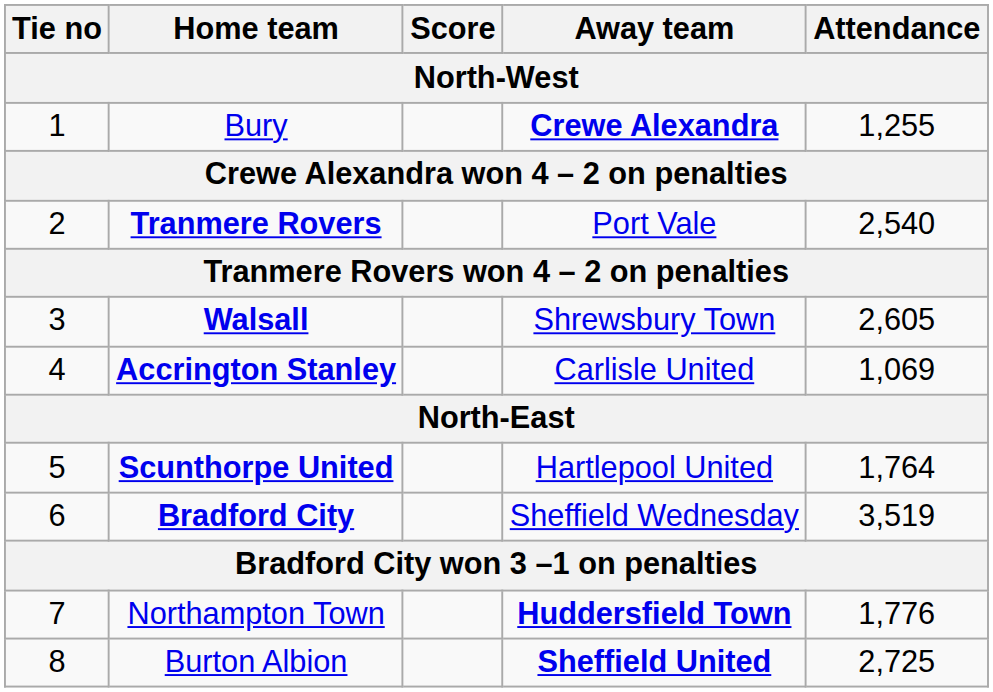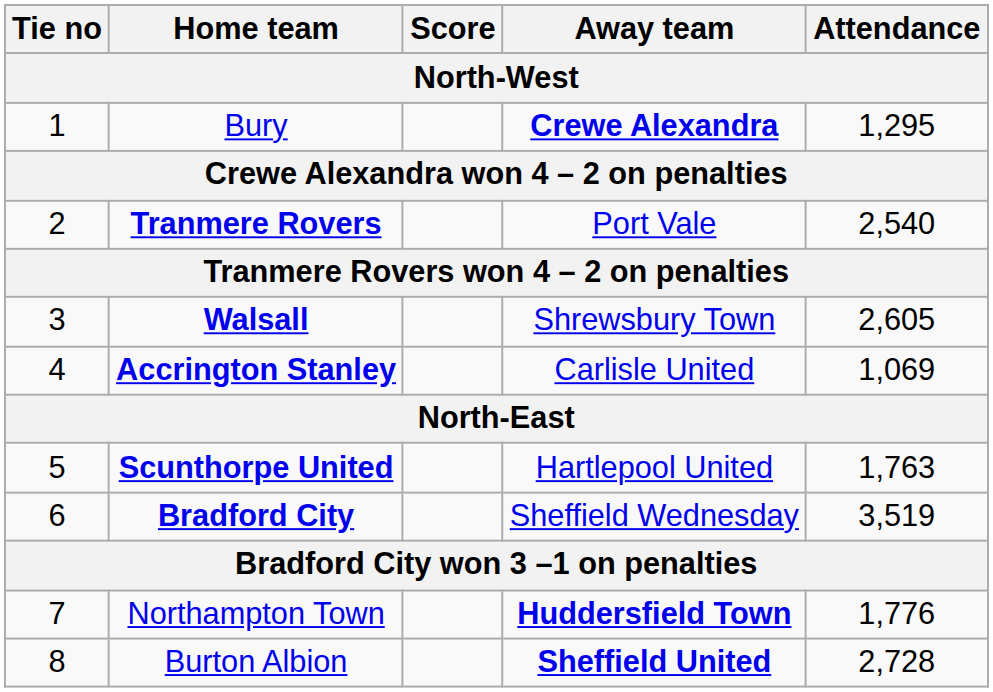 <table class="wikitable" style="text-align: center">
 <tr>
 <th>Tie no</th>
 <th>Home team</th>
 <th>Score</th>
 <th>Away team</th>
 <th>Attendance</th>
 </tr>
 <tr>
 <th colspan=5>North-West</th>
 </tr>
 <tr>
 <td>1</td>
 <td><a href='#'>Bury</a></td>
 <td></td>
 <td><strong><a href='#'>Crewe Alexandra</a></strong></td>
-<td>1,255</td>
+<td>1,295</td>
 </tr>
 <tr>
 <th colspan="5">Crewe Alexandra won 4 – 2 on penalties</th>
 </tr>
 <tr>
 <td>2</td>
 <td><strong><a href='#'>Tranmere Rovers</a></strong></td>
 <td></td>
 <td><a href='#'>Port Vale</a></td>
 <td>2,540</td>
 </tr>
 <tr>
 <th colspan="5">Tranmere Rovers won 4 – 2 on penalties</th>
 </tr>
 <tr>
 <td>3</td>
 <td><strong><a href='#'>Walsall</a></strong></td>
 <td></td>
 <td><a href='#'>Shrewsbury Town</a></td>
 <td>2,605</td>
 </tr>
 <tr>
 <td>4</td>
 <td><strong><a href='#'>Accrington Stanley</a></strong></td>
 <td></td>
 <td><a href='#'>Carlisle United</a></td>
 <td>1,069</td>
 </tr>
 <tr>
 <th colspan=5>North-East</th>
 </tr>
 <tr>
 <td>5</td>
 <td><strong><a href='#'>Scunthorpe United</a></strong></td>
 <td></td>
 <td><a href='#'>Hartlepool United</a></td>
-<td>1,764</td>
+<td>1,763</td>
 </tr>
 <tr>
 <td>6</td>
 <td><strong><a href='#'>Bradford City</a></strong></td>
 <td></td>
 <td><a href='#'>Sheffield Wednesday</a></td>
 <td>3,519</td>
 </tr>
 <tr>
 <th colspan="5">Bradford City won 3 –1 on penalties</th>
 </tr>
 <tr>
 <td>7</td>
 <td><a href='#'>Northampton Town</a></td>
 <td></td>
 <td><strong><a href='#'>Huddersfield Town</a></strong></td>
 <td>1,776</td>
 </tr>
 <tr>
 <td>8</td>
 <td><a href='#'>Burton Albion</a></td>
 <td></td>
 <td><strong><a href='#'>Sheffield United</a></strong></td>
-<td>2,725</td>
+<td>2,728</td>
 </tr>
 </table>
